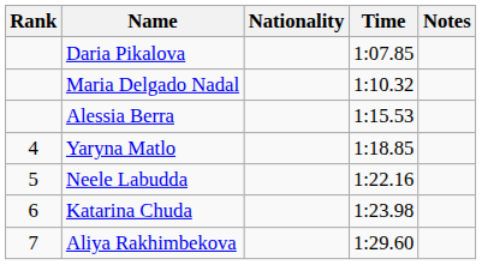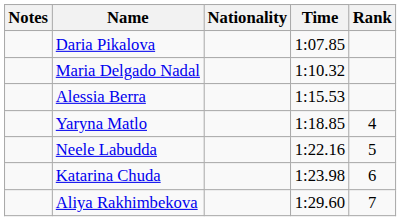 <table class="wikitable sortable" style="text-align:center">
 <tr>
-<th>Rank</th>
+<th>Notes</th>
 <th>Name</th>
 <th>Nationality</th>
 <th>Time</th>
-<th>Notes</th>
+<th>Rank</th>
 </tr>
 <tr>
 <td></td>
 <td align=left><a href='#'>Daria Pikalova</a></td>
 <td align=left></td>
 <td>1:07.85</td>
 <td></td>
 </tr>
 <tr>
 <td></td>
 <td align=left><a href='#'>Maria Delgado Nadal</a></td>
 <td align=left></td>
 <td>1:10.32</td>
 <td></td>
 </tr>
 <tr>
 <td></td>
 <td align=left><a href='#'>Alessia Berra</a></td>
 <td align=left></td>
 <td>1:15.53</td>
 <td></td>
 </tr>
 <tr>
-<td>4</td>
+<td></td>
 <td align=left><a href='#'>Yaryna Matlo</a></td>
 <td align=left></td>
 <td>1:18.85</td>
-<td></td>
+<td>4</td>
 </tr>
 <tr>
-<td>5</td>
+<td></td>
 <td align=left><a href='#'>Neele Labudda</a></td>
 <td align=left></td>
 <td>1:22.16</td>
-<td></td>
+<td>5</td>
 </tr>
 <tr>
-<td>6</td>
+<td></td>
 <td align=left><a href='#'>Katarina Chuda</a></td>
 <td align=left></td>
 <td>1:23.98</td>
-<td></td>
+<td>6</td>
 </tr>
 <tr>
-<td>7</td>
+<td></td>
 <td align=left><a href='#'>Aliya Rakhimbekova</a></td>
 <td align=left></td>
 <td>1:29.60</td>
-<td></td>
+<td>7</td>
 </tr>
 </table>
